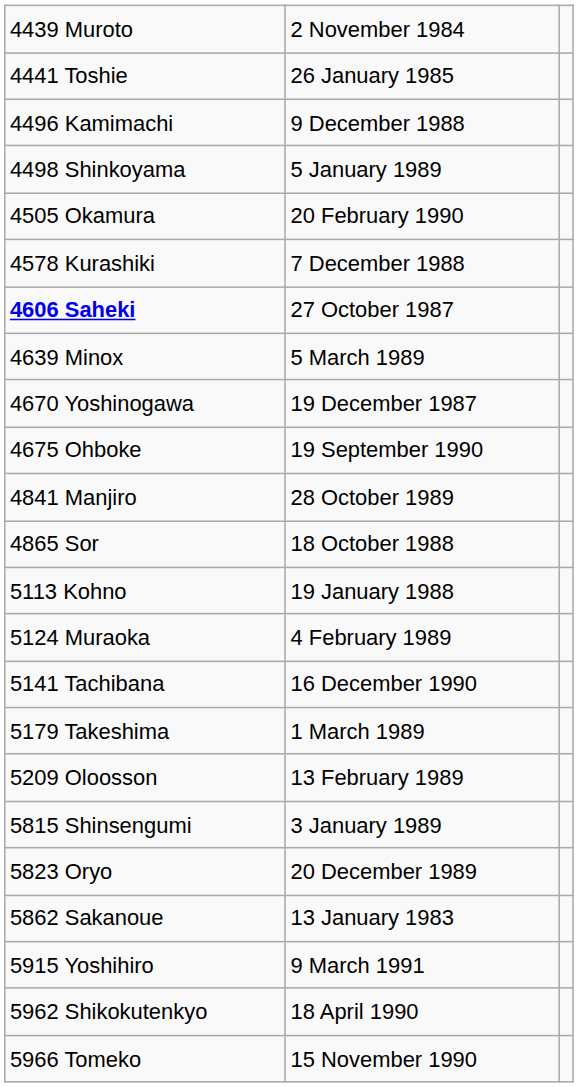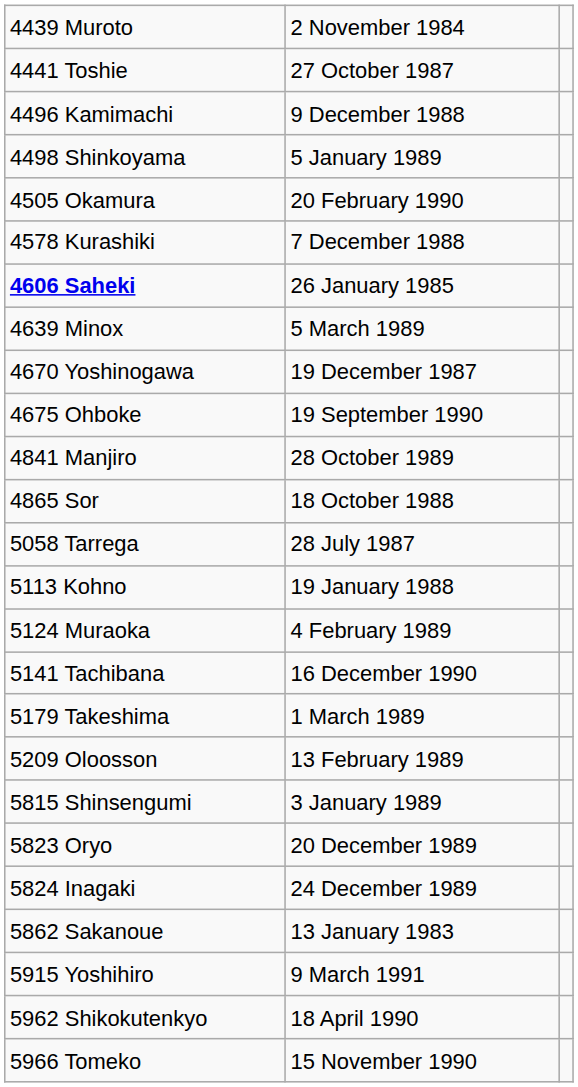 <table class="wikitable" style="font-size: 89%; float: left; width: 26em; margin-right: 1em; height: 700px">
 <tr>
 <td>4439 Muroto</td>
 <td>2 November 1984</td>
 <td></td>
 </tr>
 <tr>
 <td>4441 Toshie</td>
-<td>26 January 1985</td>
+<td>27 October 1987</td>
 <td></td>
 </tr>
 <tr>
 <td>4496 Kamimachi</td>
 <td>9 December 1988</td>
 <td></td>
 </tr>
 <tr>
 <td>4498 Shinkoyama</td>
 <td>5 January 1989</td>
 <td></td>
 </tr>
 <tr>
 <td>4505 Okamura</td>
 <td>20 February 1990</td>
 <td></td>
 </tr>
 <tr>
 <td>4578 Kurashiki</td>
 <td>7 December 1988</td>
 <td></td>
 </tr>
 <tr>
 <td><strong><a href='#'>4606 Saheki</a></strong></td>
-<td>27 October 1987</td>
+<td>26 January 1985</td>
 <td></td>
 </tr>
 <tr>
 <td>4639 Minox</td>
 <td>5 March 1989</td>
 <td></td>
 </tr>
 <tr>
 <td>4670 Yoshinogawa</td>
 <td>19 December 1987</td>
 <td></td>
 </tr>
 <tr>
 <td>4675 Ohboke</td>
 <td>19 September 1990</td>
 <td></td>
 </tr>
 <tr>
 <td>4841 Manjiro</td>
 <td>28 October 1989</td>
 <td></td>
 </tr>
 <tr>
 <td>4865 Sor</td>
 <td>18 October 1988</td>
+<td></td>
+</tr>
+<tr>
+<td>5058 Tarrega</td>
+<td>28 July 1987</td>
 <td></td>
 </tr>
 <tr>
 <td>5113 Kohno</td>
 <td>19 January 1988</td>
 <td></td>
 </tr>
 <tr>
 <td>5124 Muraoka</td>
 <td>4 February 1989</td>
 <td></td>
 </tr>
 <tr>
 <td>5141 Tachibana</td>
 <td>16 December 1990</td>
 <td></td>
 </tr>
 <tr>
 <td>5179 Takeshima</td>
 <td>1 March 1989</td>
 <td></td>
 </tr>
 <tr>
 <td>5209 Oloosson</td>
 <td>13 February 1989</td>
 <td></td>
 </tr>
 <tr>
 <td>5815 Shinsengumi</td>
 <td>3 January 1989</td>
 <td></td>
 </tr>
 <tr>
 <td>5823 Oryo</td>
 <td>20 December 1989</td>
 <td></td>
 </tr>
 <tr>
+<td>5824 Inagaki</td>
+<td>24 December 1989</td>
+<td></td>
+</tr>
+<tr>
 <td>5862 Sakanoue</td>
 <td>13 January 1983</td>
 <td></td>
 </tr>
 <tr>
 <td>5915 Yoshihiro</td>
 <td>9 March 1991</td>
 <td></td>
 </tr>
 <tr>
 <td>5962 Shikokutenkyo</td>
 <td>18 April 1990</td>
 <td></td>
 </tr>
 <tr>
 <td>5966 Tomeko</td>
 <td>15 November 1990</td>
 <td></td>
 </tr>
 </table>
